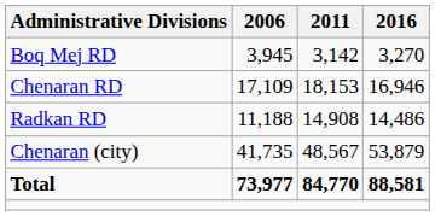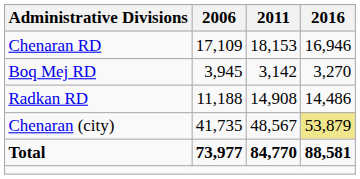 <table class="wikitable">
 <tr>
 <th>Administrative Divisions</th>
 <th>2006</th>
 <th>2011</th>
 <th>2016</th>
 </tr>
 <tr>
+<td><a href='#'>Chenaran RD</a></td>
+<td style="text-align: right;">17,109</td>
+<td style="text-align: right;">18,153</td>
+<td style="text-align: right;">16,946</td>
+</tr>
+<tr>
 <td><a href='#'>Boq Mej RD</a></td>
 <td style="text-align: right;">3,945</td>
 <td style="text-align: right;">3,142</td>
 <td style="text-align: right;">3,270</td>
-</tr>
-<tr>
-<td><a href='#'>Chenaran RD</a></td>
-<td style="text-align: right;">17,109</td>
-<td style="text-align: right;">18,153</td>
-<td style="text-align: right;">16,946</td>
 </tr>
 <tr>
 <td><a href='#'>Radkan RD</a></td>
 <td style="text-align: right;">11,188</td>
 <td style="text-align: right;">14,908</td>
 <td style="text-align: right;">14,486</td>
 </tr>
 <tr>
 <td><a href='#'>Chenaran</a> (city)</td>
 <td style="text-align: right;">41,735</td>
 <td style="text-align: right;">48,567</td>
-<td style="text-align: right;">53,879</td>
+<td style="background: khaki; text-align: right;">53,879</td>
 </tr>
 <tr>
 <td><strong>Total</strong></td>
 <td style="text-align: right;"><strong>73,977</strong></td>
 <td style="text-align: right;"><strong>84,770</strong></td>
 <td style="text-align: right;"><strong>88,581</strong></td>
 </tr>
 <tr>
 <td colspan=4></td>
 </tr>
 </table>
